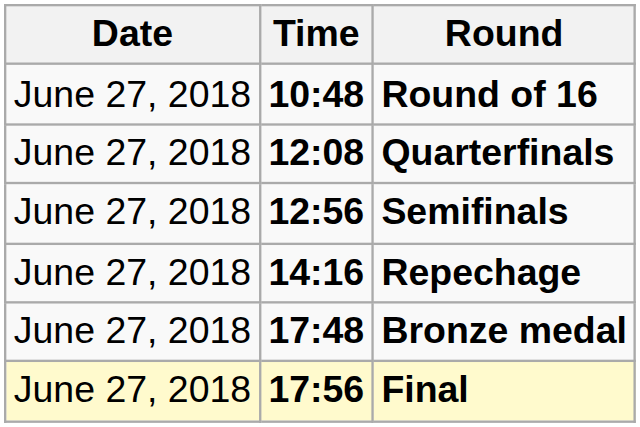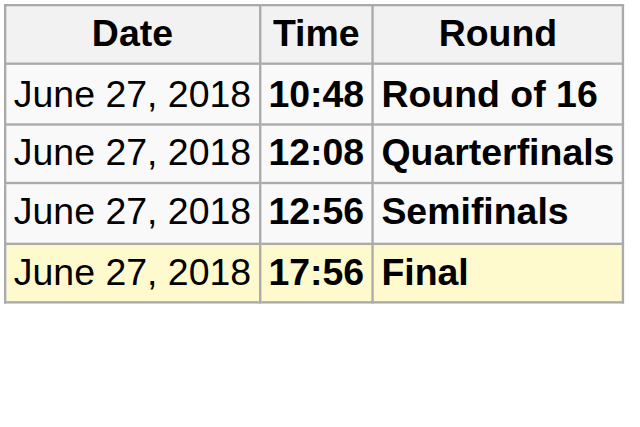 <table class="wikitable">
 <tr>
 <th>Date</th>
 <th>Time</th>
 <th>Round</th>
 </tr>
 <tr>
 <td>June 27, 2018</td>
 <td><strong>10:48</strong></td>
 <td><strong>Round of 16</strong></td>
 </tr>
 <tr>
 <td>June 27, 2018</td>
 <td><strong>12:08</strong></td>
 <td><strong>Quarterfinals</strong></td>
 </tr>
 <tr>
 <td>June 27, 2018</td>
 <td><strong>12:56</strong></td>
 <td><strong>Semifinals</strong></td>
 </tr>
-<tr>
-<td>June 27, 2018</td>
-<td><strong>14:16</strong></td>
-<td><strong>Repechage</strong></td>
-</tr>
-<tr>
-<td>June 27, 2018</td>
-<td><strong>17:48</strong></td>
-<td><strong>Bronze medal</strong></td>
-</tr>
 <tr style=background:lemonchiffon>
 <td>June 27, 2018</td>
 <td><strong>17:56</strong></td>
 <td><strong>Final</strong></td>
 </tr>
 </table>
